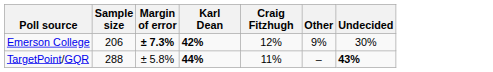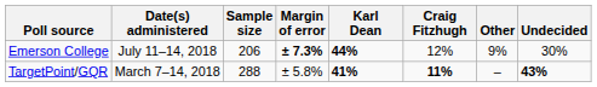 <table class="wikitable" style="font-size:90%;">
 <tr valign=bottom>
 <th>Poll source</th>
+<th>Date(s)<br>administered</th>
 <th>Sample<br>size</th>
 <th>Margin<br>of error</th>
 <th style="width:75px;">Karl<br>Dean</th>
 <th style="width:75px;">Craig<br>Fitzhugh</th>
 <th>Other</th>
 <th>Undecided</th>
 </tr>
 <tr>
 <td><a href='#'>Emerson College</a></td>
+<td align=center>July 11–14, 2018</td>
 <td align=center>206</td>
 <td align=center><strong>± 7.3%</strong></td>
-<td><strong>42%</strong></td>
+<td><strong>44%</strong></td>
 <td align=center>12%</td>
 <td align=center>9%</td>
 <td align=center>30%</td>
 </tr>
 <tr>
 <td><a href='#'>TargetPoint</a>/<a href='#'>GQR</a></td>
+<td align=center>March 7–14, 2018</td>
 <td align=center>288</td>
 <td align=center>± 5.8%</td>
-<td><strong>44%</strong></td>
-<td align=center>11%</td>
+<td><strong>41%</strong></td>
+<td align=center><strong>11%</strong></td>
 <td align=center>–</td>
 <td><strong>43%</strong></td>
 </tr>
 </table>
